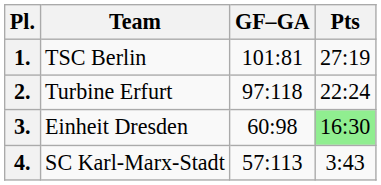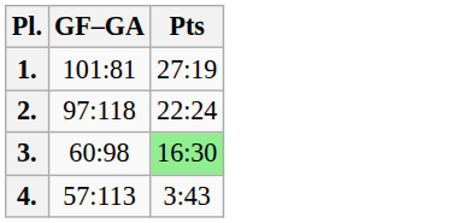 <table class="wikitable">
 <tr>
 <th>Pl.</th>
-<th>Team</th>
 <th>GF–GA</th>
 <th>Pts</th>
 </tr>
 <tr>
 <th>1.</th>
-<td>TSC Berlin</td>
 <td align="center">101:81</td>
 <td align="center">27:19</td>
 </tr>
 <tr>
 <th>2.</th>
-<td>Turbine Erfurt</td>
 <td align="center">97:118</td>
 <td align="center">22:24</td>
 </tr>
 <tr>
 <th>3.</th>
-<td>Einheit Dresden</td>
 <td align="center">60:98</td>
 <td align="center" style="background: lightgreen;">16:30</td>
 </tr>
 <tr>
 <th>4.</th>
-<td>SC Karl-Marx-Stadt</td>
 <td align="center">57:113</td>
 <td align="center">3:43</td>
 </tr>
 </table>
